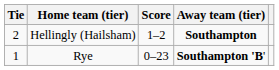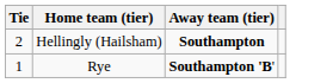 <table class="wikitable" style="text-align:center; font-size:85%">
 <tr>
 <th>Tie</th>
 <th>Home team (tier)</th>
-<th>Score</th>
 <th>Away team (tier)</th>
 <th></th>
 </tr>
 <tr>
 <td align="center">2</td>
 <td>Hellingly (Hailsham)</td>
-<td align="center">1–2</td>
 <td><strong>Southampton</strong></td>
 <td></td>
 </tr>
 <tr>
 <td align="center">1</td>
 <td>Rye</td>
-<td align="center">0–23</td>
 <td><strong>Southampton 'B</strong>'</td>
 <td></td>
 </tr>
 </table>
